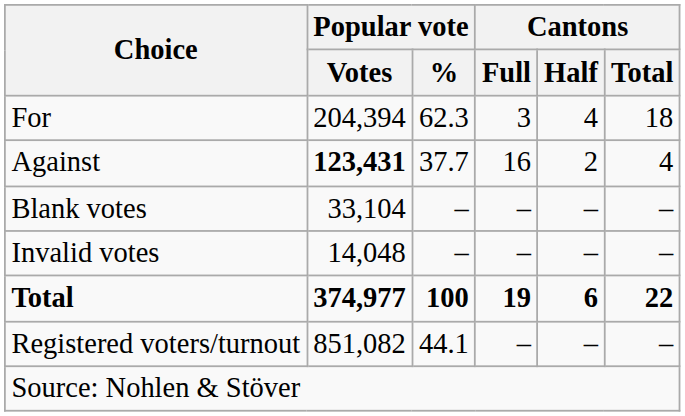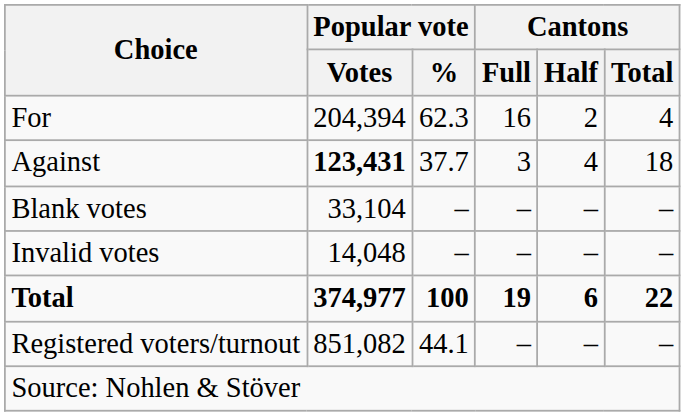 <table class=wikitable style=text-align:right>
 <tr>
 <th rowspan=2>Choice</th>
 <th colspan=2>Popular vote</th>
 <th colspan=3>Cantons</th>
 </tr>
 <tr>
 <th>Votes</th>
 <th>%</th>
 <th>Full</th>
 <th>Half</th>
 <th>Total</th>
 </tr>
 <tr>
 <td align=left>For</td>
 <td>204,394</td>
 <td>62.3</td>
-<td>3</td>
+<td>16</td>
+<td>2</td>
 <td>4</td>
-<td>18</td>
 </tr>
 <tr>
 <td align=left>Against</td>
 <td><strong>123,431</strong></td>
 <td>37.7</td>
-<td>16</td>
-<td>2</td>
+<td>3</td>
 <td>4</td>
+<td>18</td>
 </tr>
 <tr>
 <td align=left>Blank votes</td>
 <td>33,104</td>
 <td>–</td>
 <td>–</td>
 <td>–</td>
 <td>–</td>
 </tr>
 <tr>
 <td align=left>Invalid votes</td>
 <td>14,048</td>
 <td>–</td>
 <td>–</td>
 <td>–</td>
 <td>–</td>
 </tr>
 <tr>
 <td align=left><strong>Total</strong></td>
 <td><strong>374,977</strong></td>
 <td><strong>100</strong></td>
 <td><strong>19</strong></td>
 <td><strong>6</strong></td>
 <td><strong>22</strong></td>
 </tr>
 <tr>
 <td align=left>Registered voters/turnout</td>
 <td>851,082</td>
 <td>44.1</td>
 <td>–</td>
 <td>–</td>
 <td>–</td>
 </tr>
 <tr>
 <td align=left colspan=6>Source: Nohlen & Stöver</td>
 </tr>
 </table>
